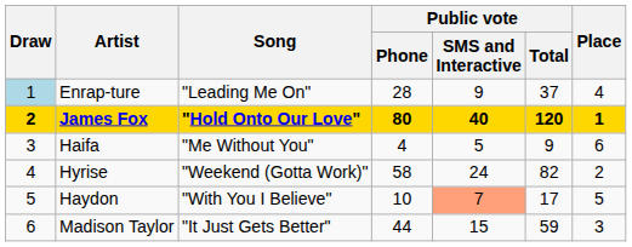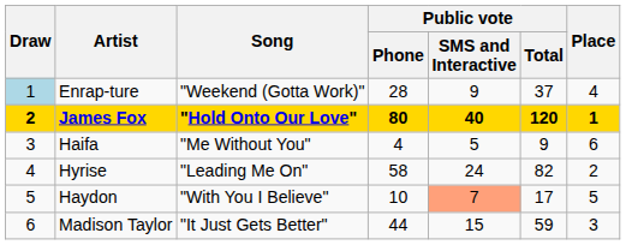 <table class="sortable wikitable" style="margin: 1em auto 1em auto; text-align:center">
 <tr>
 <th rowspan="2">Draw</th>
 <th rowspan="2">Artist</th>
 <th rowspan="2">Song</th>
 <th colspan="3">Public vote</th>
 <th rowspan="2">Place</th>
 </tr>
 <tr>
 <th>Phone</th>
 <th>SMS and<br>Interactive</th>
 <th>Total</th>
 </tr>
 <tr>
 <td style="background: lightblue;">1</td>
 <td align="left">Enrap-ture</td>
-<td align="left">"Leading Me On"</td>
+<td align="left">"Weekend (Gotta Work)"</td>
 <td>28</td>
 <td>9</td>
 <td>37</td>
 <td>4</td>
 </tr>
 <tr style="font-weight:bold; background:gold;">
 <td>2</td>
 <td align="left"><a href='#'>James Fox</a></td>
 <td align="left">"<a href='#'>Hold Onto Our Love</a>"</td>
 <td>80</td>
 <td>40</td>
 <td>120</td>
 <td>1</td>
 </tr>
 <tr>
 <td>3</td>
 <td align="left">Haifa</td>
 <td align="left">"Me Without You"</td>
 <td>4</td>
 <td>5</td>
 <td>9</td>
 <td>6</td>
 </tr>
 <tr>
 <td>4</td>
 <td align="left">Hyrise</td>
-<td align="left">"Weekend (Gotta Work)"</td>
+<td align="left">"Leading Me On"</td>
 <td>58</td>
 <td>24</td>
 <td>82</td>
 <td>2</td>
 </tr>
 <tr>
 <td>5</td>
 <td align="left">Haydon</td>
 <td align="left">"With You I Believe"</td>
 <td>10</td>
 <td style="background: lightsalmon;">7</td>
 <td>17</td>
 <td>5</td>
 </tr>
 <tr>
 <td>6</td>
 <td align="left">Madison Taylor</td>
 <td align="left">"It Just Gets Better"</td>
 <td>44</td>
 <td>15</td>
 <td>59</td>
 <td>3</td>
 </tr>
 </table>
